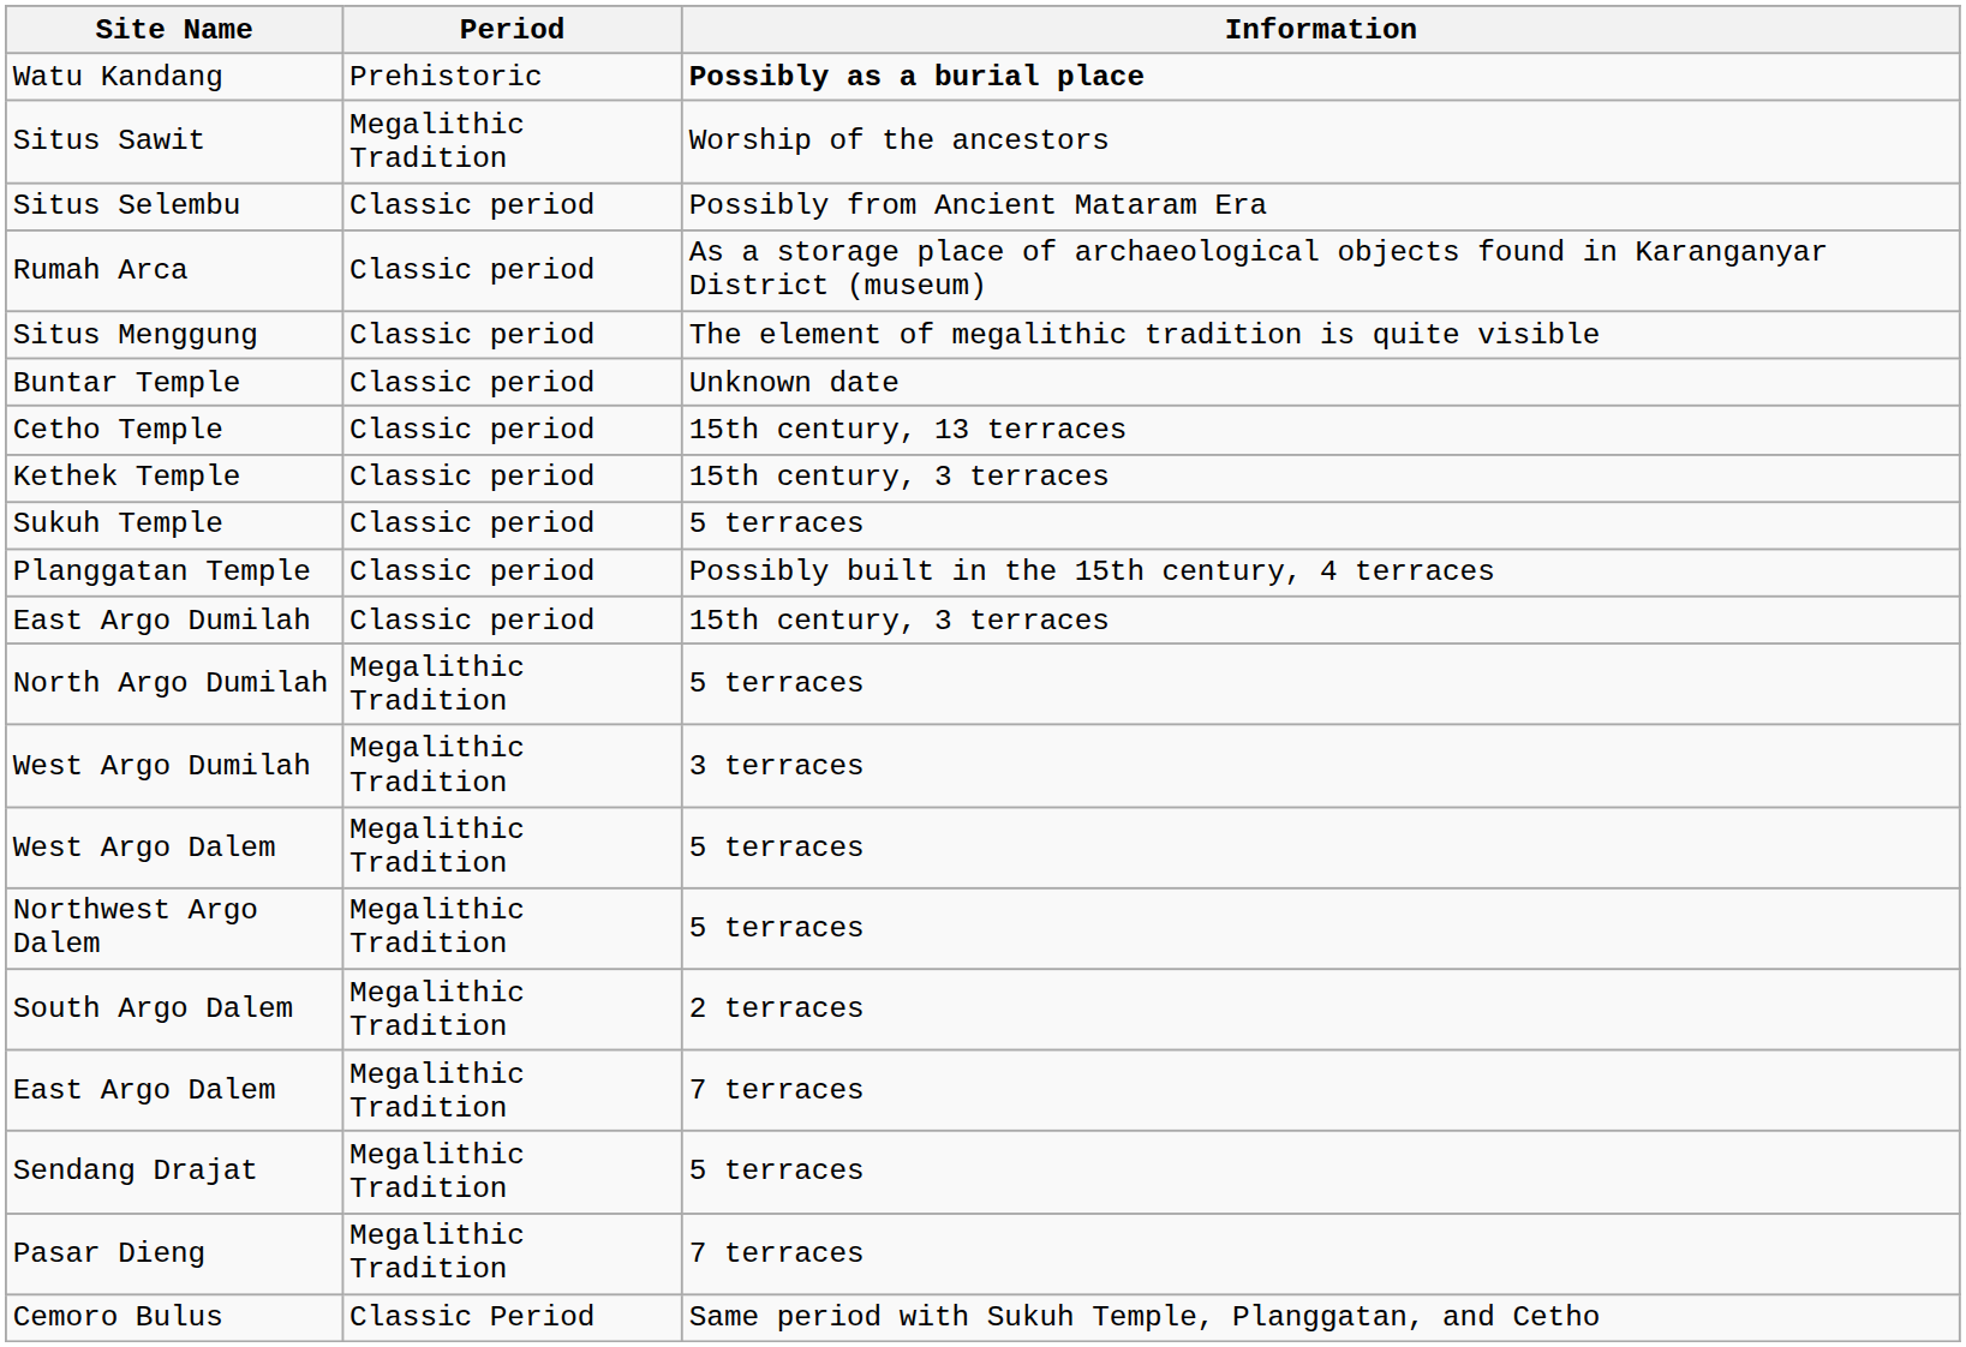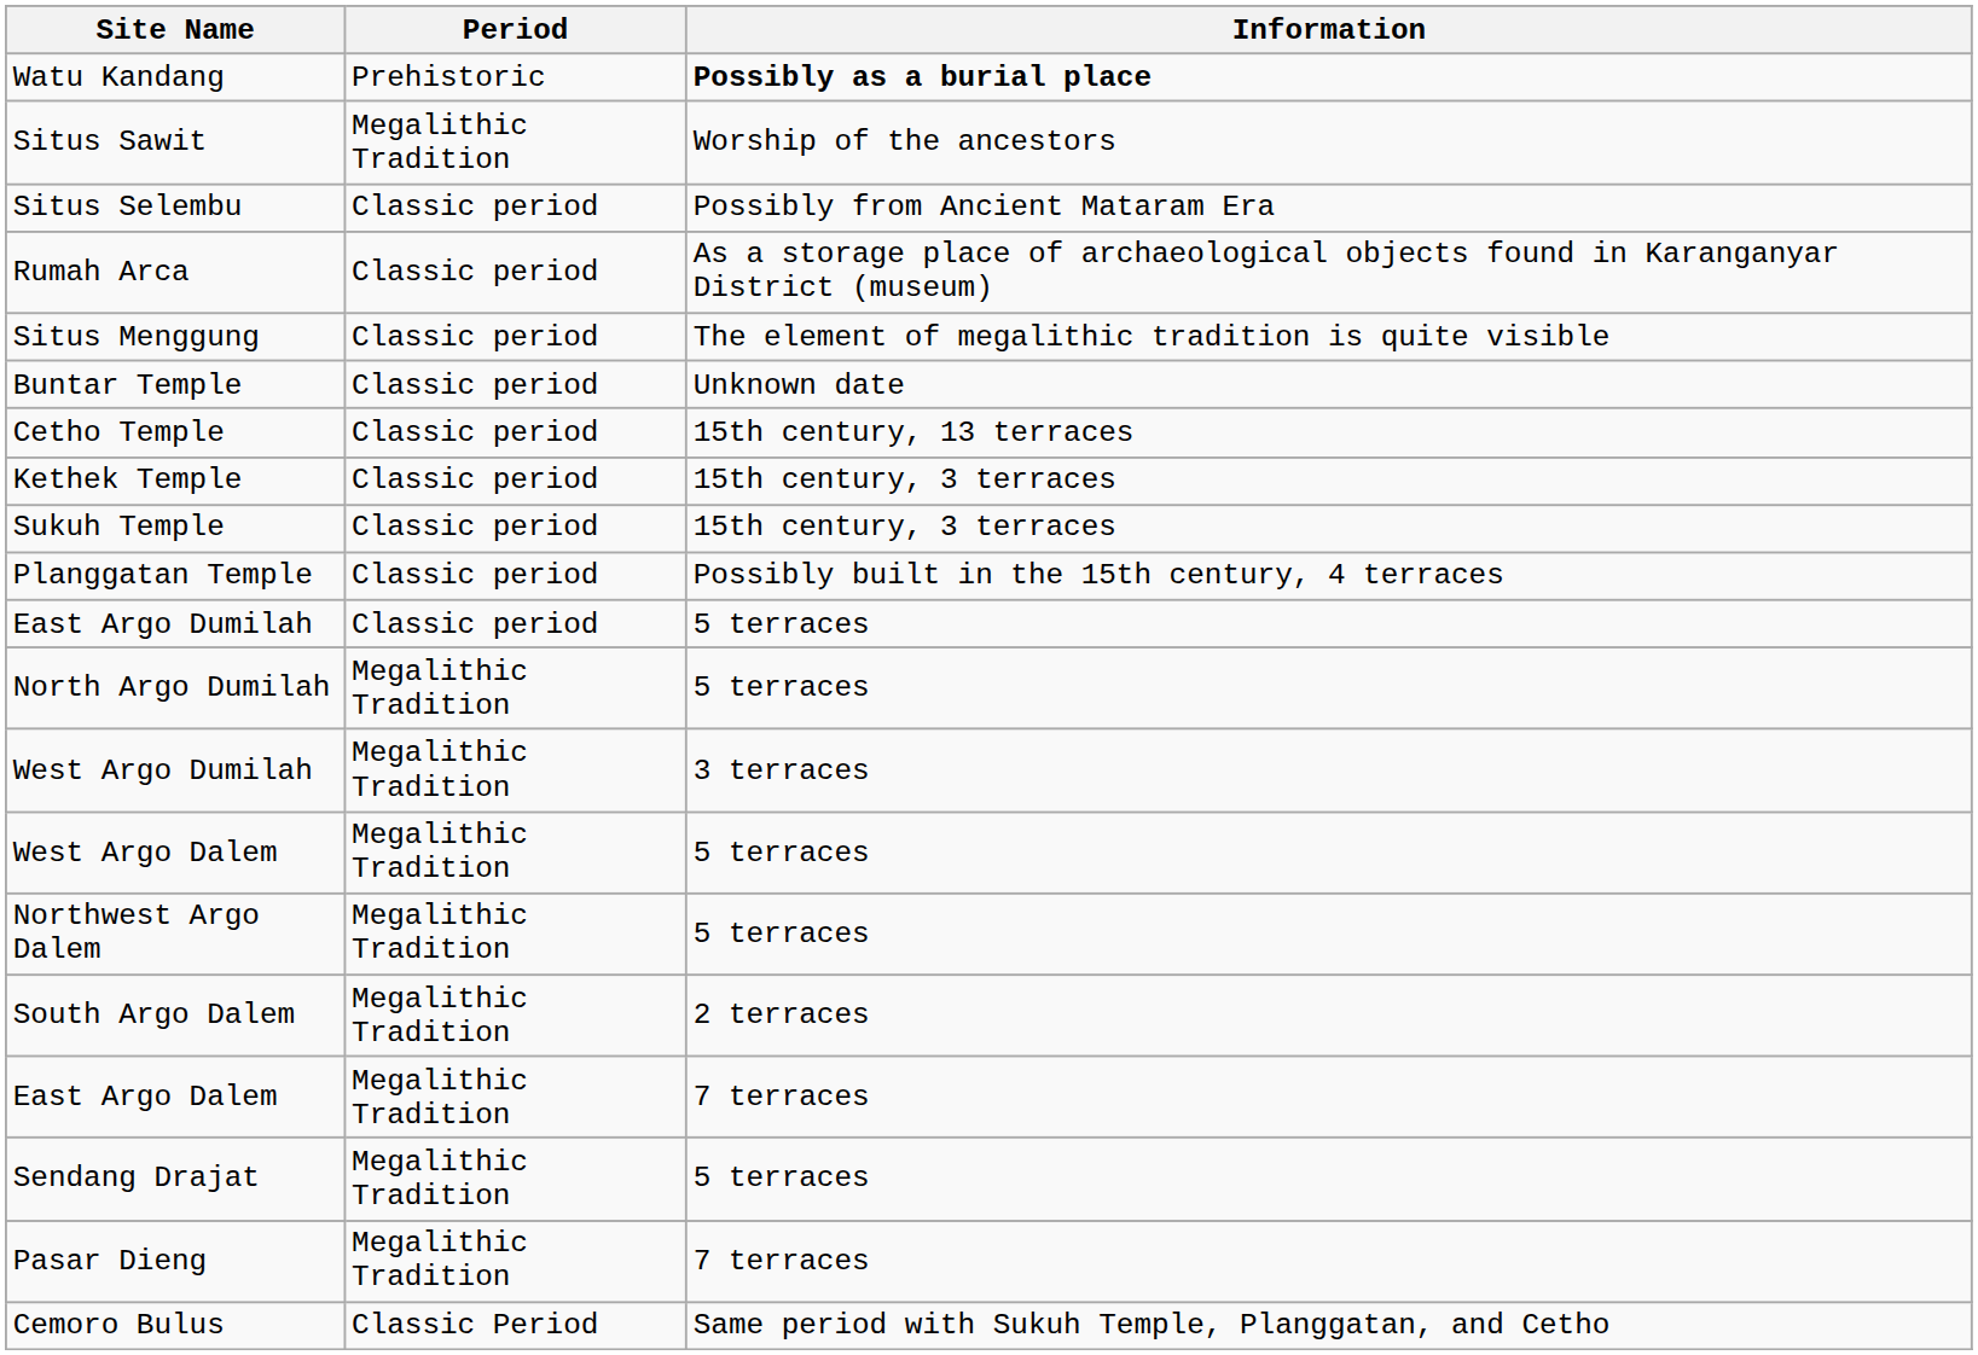 <table class="wikitable">
 <tr>
 <th>Site Name</th>
 <th>Period</th>
 <th>Information</th>
 </tr>
 <tr>
 <td>Watu Kandang</td>
 <td>Prehistoric</td>
 <td><strong>Possibly as a burial place</strong></td>
 </tr>
 <tr>
 <td>Situs Sawit</td>
 <td>Megalithic Tradition</td>
 <td>Worship of the ancestors</td>
 </tr>
 <tr>
 <td>Situs Selembu</td>
 <td>Classic period</td>
 <td>Possibly from Ancient Mataram Era</td>
 </tr>
 <tr>
 <td>Rumah Arca</td>
 <td>Classic period</td>
 <td>As a storage place of archaeological objects found in Karanganyar District (museum)</td>
 </tr>
 <tr>
 <td>Situs Menggung</td>
 <td>Classic period</td>
 <td>The element of megalithic tradition is quite visible</td>
 </tr>
 <tr>
 <td>Buntar Temple</td>
 <td>Classic period</td>
 <td>Unknown date</td>
 </tr>
 <tr>
 <td>Cetho Temple</td>
 <td>Classic period</td>
 <td>15th century, 13 terraces</td>
 </tr>
 <tr>
 <td>Kethek Temple</td>
 <td>Classic period</td>
 <td>15th century, 3 terraces</td>
 </tr>
 <tr>
 <td>Sukuh Temple</td>
 <td>Classic period</td>
-<td>5 terraces</td>
+<td>15th century, 3 terraces</td>
 </tr>
 <tr>
 <td>Planggatan Temple</td>
 <td>Classic period</td>
 <td>Possibly built in the 15th century, 4 terraces</td>
 </tr>
 <tr>
 <td>East Argo Dumilah</td>
 <td>Classic period</td>
-<td>15th century, 3 terraces</td>
+<td>5 terraces</td>
 </tr>
 <tr>
 <td>North Argo Dumilah</td>
 <td>Megalithic Tradition</td>
 <td>5 terraces</td>
 </tr>
 <tr>
 <td>West Argo Dumilah</td>
 <td>Megalithic Tradition</td>
 <td>3 terraces</td>
 </tr>
 <tr>
 <td>West Argo Dalem</td>
 <td>Megalithic Tradition</td>
 <td>5 terraces</td>
 </tr>
 <tr>
 <td>Northwest Argo Dalem</td>
 <td>Megalithic Tradition</td>
 <td>5 terraces</td>
 </tr>
 <tr>
 <td>South Argo Dalem</td>
 <td>Megalithic Tradition</td>
 <td>2 terraces</td>
 </tr>
 <tr>
 <td>East Argo Dalem</td>
 <td>Megalithic Tradition</td>
 <td>7 terraces</td>
 </tr>
 <tr>
 <td>Sendang Drajat</td>
 <td>Megalithic Tradition</td>
 <td>5 terraces</td>
 </tr>
 <tr>
 <td>Pasar Dieng</td>
 <td>Megalithic Tradition</td>
 <td>7 terraces</td>
 </tr>
 <tr>
 <td>Cemoro Bulus</td>
 <td>Classic Period</td>
 <td>Same period with Sukuh Temple, Planggatan, and Cetho</td>
 </tr>
 <tr>
 </tr>
 </table>
